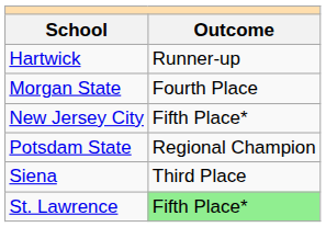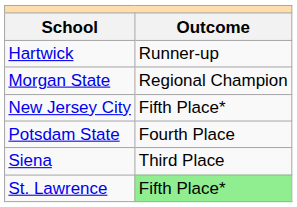 <table class="wikitable" style="float:left; margin-right:1em;">
 <tr>
 <th colspan="3" style="background:#ffdead;"></th>
 </tr>
 <tr>
 <th>School</th>
 <th>Outcome</th>
 </tr>
 <tr>
 <td><a href='#'>Hartwick</a></td>
 <td>Runner-up</td>
 </tr>
 <tr>
 <td><a href='#'>Morgan State</a></td>
-<td>Fourth Place</td>
+<td>Regional Champion</td>
 </tr>
 <tr>
 <td><a href='#'>New Jersey City</a></td>
 <td>Fifth Place*</td>
 </tr>
 <tr>
 <td><a href='#'>Potsdam State</a></td>
-<td>Regional Champion</td>
+<td>Fourth Place</td>
 </tr>
 <tr>
 <td><a href='#'>Siena</a></td>
 <td>Third Place</td>
 </tr>
 <tr>
 <td><a href='#'>St. Lawrence</a></td>
 <td style="background: lightgreen;">Fifth Place*</td>
 </tr>
 </table>
